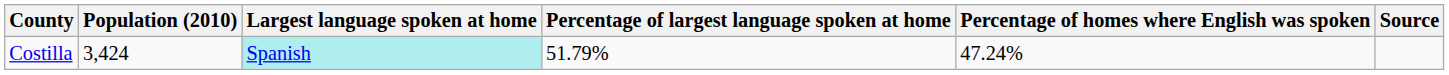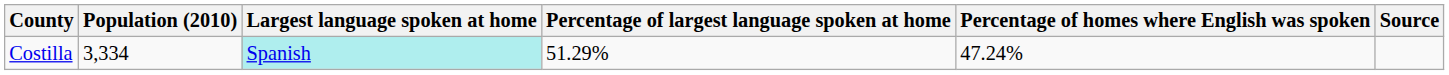 <table class="wikitable sortable">
 <tr>
 <th>County</th>
 <th data-sort-type="number">Population (2010)</th>
 <th>Largest language spoken at home</th>
 <th>Percentage of largest language spoken at home</th>
 <th>Percentage of homes where English was spoken</th>
 <th>Source</th>
 </tr>
 <tr>
 <td><a href='#'>Costilla</a></td>
-<td>3,424</td>
+<td>3,334</td>
 <td style="background: paleturquoise;"><a href='#'>Spanish</a></td>
-<td>51.79%</td>
+<td>51.29%</td>
 <td>47.24%</td>
 <td></td>
 </tr>
 </table>
